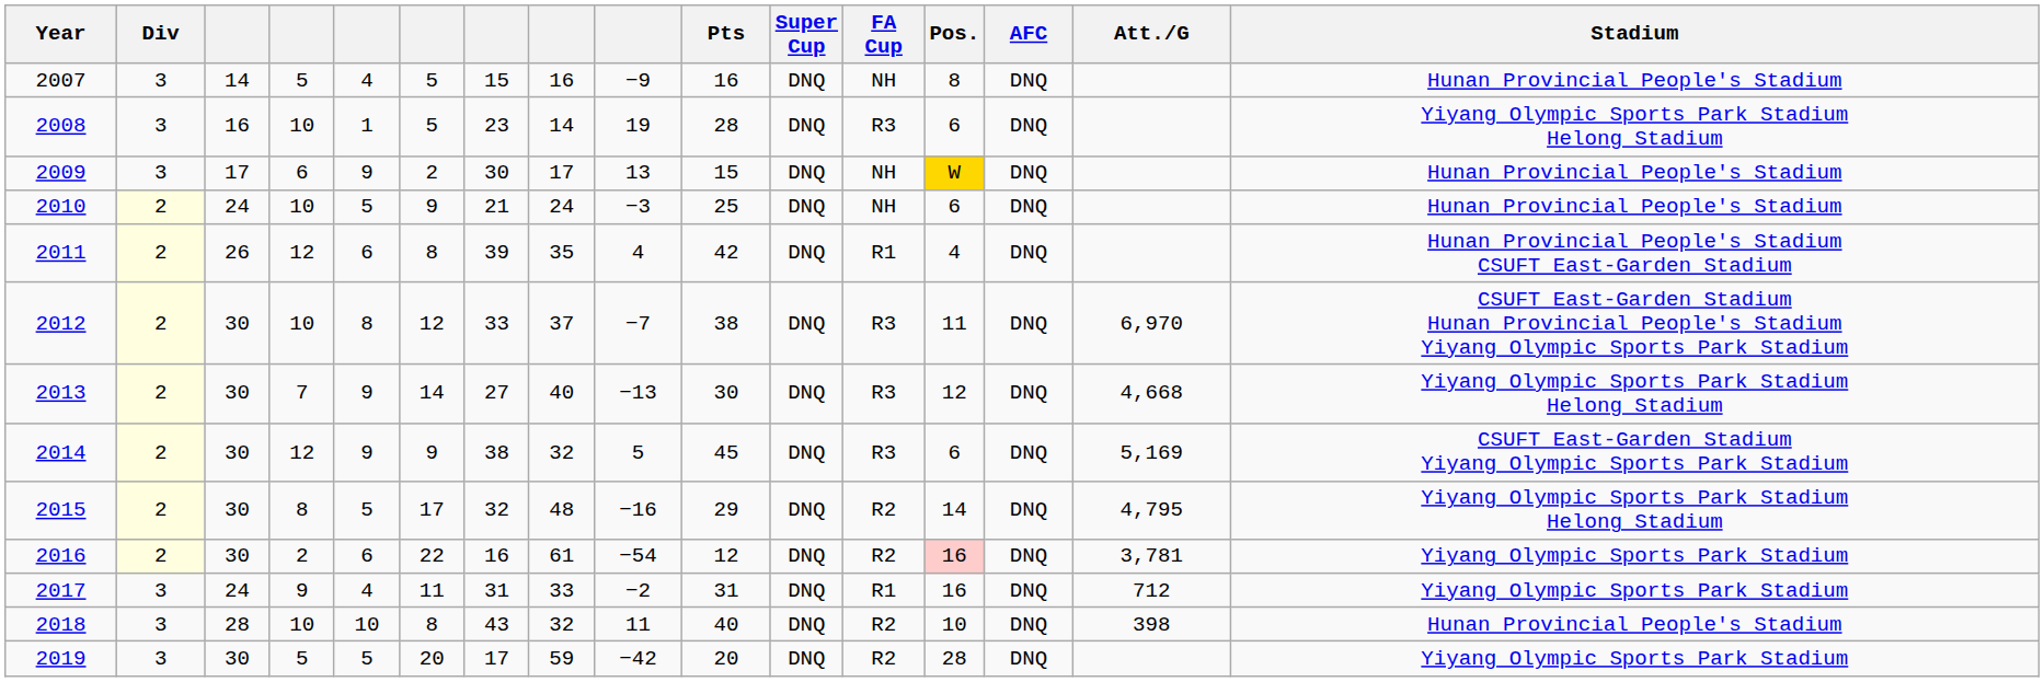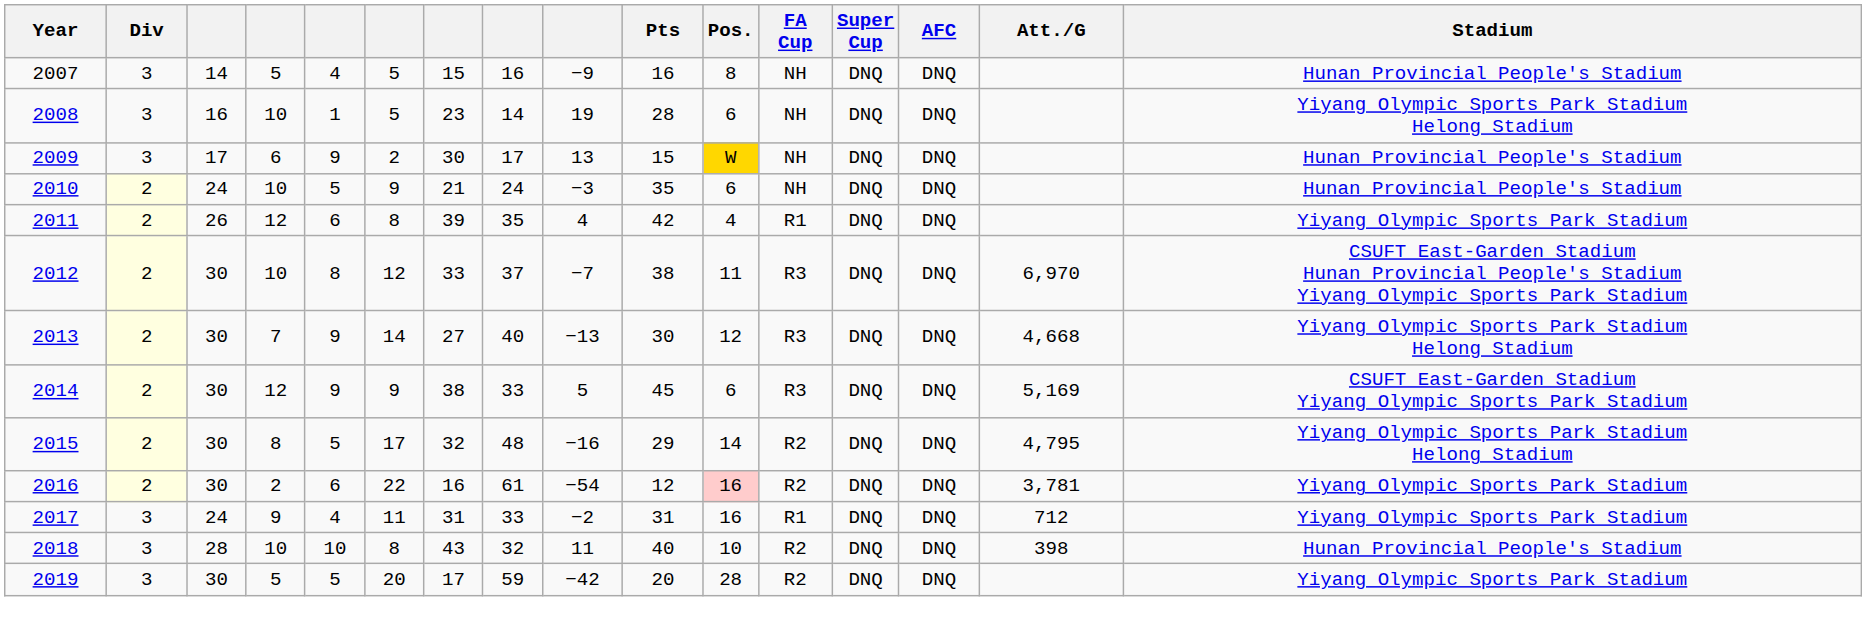 <table class="wikitable sortable" width=100% style=text-align:Center>
 <tr>
 <th>Year</th>
 <th>Div</th>
 <th></th>
 <th></th>
 <th></th>
 <th></th>
 <th></th>
 <th></th>
 <th></th>
 <th>Pts</th>
+<th width=2%>Pos.</th>
+<th width=4%><a href='#'>FA Cup</a></th>
 <th width=2%><a href='#'>Super Cup</a></th>
-<th width=4%><a href='#'>FA Cup</a></th>
-<th width=2%>Pos.</th>
 <th><a href='#'>AFC</a></th>
 <th>Att./G</th>
 <th>Stadium</th>
 </tr>
 <tr>
 <td>2007</td>
 <td>3</td>
 <td>14</td>
 <td>5</td>
 <td>4</td>
 <td>5</td>
 <td>15</td>
 <td>16</td>
 <td>−9</td>
 <td>16 </td>
+<td>8</td>
+<td>NH</td>
 <td>DNQ</td>
-<td>NH</td>
-<td>8</td>
 <td>DNQ</td>
 <td></td>
 <td><a href='#'>Hunan Provincial People's Stadium</a></td>
 </tr>
 <tr>
 <td><a href='#'>2008</a></td>
 <td>3</td>
 <td>16</td>
 <td>10</td>
 <td>1</td>
 <td>5</td>
 <td>23</td>
 <td>14</td>
 <td>19</td>
 <td>28 </td>
+<td>6</td>
+<td>NH</td>
 <td>DNQ</td>
-<td>R3</td>
-<td>6</td>
 <td>DNQ</td>
 <td></td>
 <td><a href='#'>Yiyang Olympic Sports Park Stadium</a> <br> <a href='#'>Helong Stadium</a></td>
 </tr>
 <tr>
 <td><a href='#'>2009</a></td>
 <td>3</td>
 <td>17</td>
 <td>6</td>
 <td>9</td>
 <td>2</td>
 <td>30</td>
 <td>17</td>
 <td>13</td>
 <td>15 </td>
+<td bgcolor=FFD700>W</td>
+<td>NH</td>
 <td>DNQ</td>
-<td>NH</td>
-<td bgcolor=FFD700>W</td>
 <td>DNQ</td>
 <td></td>
 <td><a href='#'>Hunan Provincial People's Stadium</a></td>
 </tr>
 <tr>
 <td><a href='#'>2010</a></td>
 <td bgcolor=#FFFFE0>2</td>
 <td>24</td>
 <td>10</td>
 <td>5</td>
 <td>9</td>
 <td>21</td>
 <td>24</td>
 <td>−3</td>
-<td>25</td>
+<td>35</td>
+<td>6</td>
+<td>NH</td>
 <td>DNQ</td>
-<td>NH</td>
-<td>6</td>
 <td>DNQ</td>
 <td></td>
 <td><a href='#'>Hunan Provincial People's Stadium</a></td>
 </tr>
 <tr>
 <td><a href='#'>2011</a></td>
 <td bgcolor=#FFFFE0>2</td>
 <td>26</td>
 <td>12</td>
 <td>6</td>
 <td>8</td>
 <td>39</td>
 <td>35</td>
 <td>4</td>
 <td>42</td>
+<td>4</td>
+<td>R1</td>
 <td>DNQ</td>
-<td>R1</td>
-<td>4</td>
 <td>DNQ</td>
 <td></td>
-<td><a href='#'>Hunan Provincial People's Stadium</a> <br> <a href='#'>CSUFT East-Garden Stadium</a></td>
+<td><a href='#'>Yiyang Olympic Sports Park Stadium</a></td>
 </tr>
 <tr>
 <td><a href='#'>2012</a></td>
 <td bgcolor=#FFFFE0>2</td>
 <td>30</td>
 <td>10</td>
 <td>8</td>
 <td>12</td>
 <td>33</td>
 <td>37</td>
 <td>−7</td>
 <td>38</td>
+<td>11</td>
+<td>R3</td>
 <td>DNQ</td>
-<td>R3</td>
-<td>11</td>
 <td>DNQ</td>
 <td>6,970</td>
 <td><a href='#'>CSUFT East-Garden Stadium</a> <br> <a href='#'>Hunan Provincial People's Stadium</a> <br> <a href='#'>Yiyang Olympic Sports Park Stadium</a></td>
 </tr>
 <tr>
 <td><a href='#'>2013</a></td>
 <td bgcolor=#FFFFE0>2</td>
 <td>30</td>
 <td>7</td>
 <td>9</td>
 <td>14</td>
 <td>27</td>
 <td>40</td>
 <td>−13</td>
 <td>30</td>
+<td>12</td>
+<td>R3</td>
 <td>DNQ</td>
-<td>R3</td>
-<td>12</td>
 <td>DNQ</td>
 <td>4,668</td>
 <td><a href='#'>Yiyang Olympic Sports Park Stadium</a> <br> <a href='#'>Helong Stadium</a></td>
 </tr>
 <tr>
 <td><a href='#'>2014</a></td>
 <td bgcolor=#FFFFE0>2</td>
 <td>30</td>
 <td>12</td>
 <td>9</td>
 <td>9</td>
 <td>38</td>
-<td>32</td>
+<td>33</td>
 <td>5</td>
 <td>45</td>
+<td>6</td>
+<td>R3</td>
 <td>DNQ</td>
-<td>R3</td>
-<td>6</td>
 <td>DNQ</td>
 <td>5,169</td>
 <td><a href='#'>CSUFT East-Garden Stadium</a> <br> <a href='#'>Yiyang Olympic Sports Park Stadium</a></td>
 </tr>
 <tr>
 <td><a href='#'>2015</a></td>
 <td bgcolor=#FFFFE0>2</td>
 <td>30</td>
 <td>8</td>
 <td>5</td>
 <td>17</td>
 <td>32</td>
 <td>48</td>
 <td>−16</td>
 <td>29</td>
+<td>14</td>
+<td>R2</td>
 <td>DNQ</td>
-<td>R2</td>
-<td>14</td>
 <td>DNQ</td>
 <td>4,795</td>
 <td><a href='#'>Yiyang Olympic Sports Park Stadium</a> <br> <a href='#'>Helong Stadium</a></td>
 </tr>
 <tr>
 <td><a href='#'>2016</a></td>
 <td bgcolor=#FFFFE0>2</td>
 <td>30</td>
 <td>2</td>
 <td>6</td>
 <td>22</td>
 <td>16</td>
 <td>61</td>
 <td>−54</td>
 <td>12</td>
+<td bgcolor=ffcccc>16</td>
+<td>R2</td>
 <td>DNQ</td>
-<td>R2</td>
-<td bgcolor=ffcccc>16</td>
 <td>DNQ</td>
 <td>3,781</td>
 <td><a href='#'>Yiyang Olympic Sports Park Stadium</a></td>
 </tr>
 <tr>
 <td><a href='#'>2017</a></td>
 <td>3</td>
 <td>24</td>
 <td>9</td>
 <td>4</td>
 <td>11</td>
 <td>31</td>
 <td>33</td>
 <td>−2</td>
 <td>31</td>
+<td>16</td>
+<td>R1</td>
 <td>DNQ</td>
-<td>R1</td>
-<td>16</td>
 <td>DNQ</td>
 <td>712</td>
 <td><a href='#'>Yiyang Olympic Sports Park Stadium</a></td>
 </tr>
 <tr>
 <td><a href='#'>2018</a></td>
 <td>3</td>
 <td>28</td>
 <td>10</td>
 <td>10</td>
 <td>8</td>
 <td>43</td>
 <td>32</td>
 <td>11</td>
 <td>40</td>
+<td>10</td>
+<td>R2</td>
 <td>DNQ</td>
-<td>R2</td>
-<td>10</td>
 <td>DNQ</td>
 <td>398</td>
 <td><a href='#'>Hunan Provincial People's Stadium</a></td>
 </tr>
 <tr>
 <td><a href='#'>2019</a></td>
 <td>3</td>
 <td>30</td>
 <td>5</td>
 <td>5</td>
 <td>20</td>
 <td>17</td>
 <td>59</td>
 <td>−42</td>
 <td>20 </td>
+<td>28</td>
+<td>R2</td>
 <td>DNQ</td>
-<td>R2</td>
-<td>28</td>
 <td>DNQ</td>
 <td></td>
 <td><a href='#'>Yiyang Olympic Sports Park Stadium</a></td>
 </tr>
 </table>
